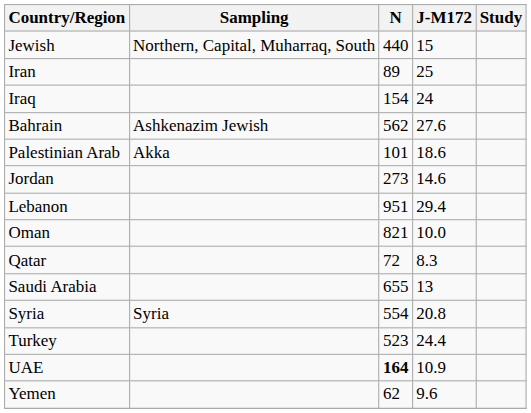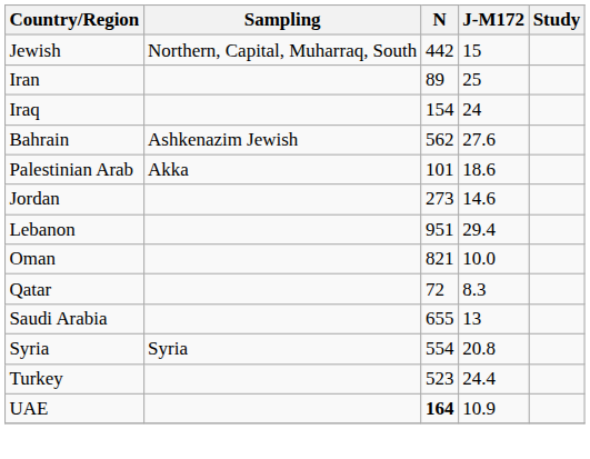 <table class="wikitable sortable floatright">
 <tr>
 <th>Country/Region</th>
 <th>Sampling</th>
 <th>N</th>
 <th>J-M172</th>
 <th>Study</th>
 </tr>
 <tr>
 <td>Jewish</td>
 <td>Northern, Capital, Muharraq, South</td>
-<td>440</td>
+<td>442</td>
 <td>15</td>
 <td></td>
 </tr>
 <tr>
 <td>Iran</td>
 <td></td>
 <td>89</td>
 <td>25</td>
 <td></td>
 </tr>
 <tr>
 <td>Iraq</td>
 <td></td>
 <td>154</td>
 <td>24</td>
 <td></td>
 </tr>
 <tr>
 <td>Bahrain</td>
 <td>Ashkenazim Jewish</td>
 <td>562</td>
 <td>27.6</td>
 <td></td>
 </tr>
 <tr>
 <td>Palestinian Arab</td>
 <td>Akka</td>
 <td>101</td>
 <td>18.6</td>
 <td></td>
 </tr>
 <tr>
 <td>Jordan</td>
 <td></td>
 <td>273</td>
 <td>14.6</td>
 <td></td>
 </tr>
 <tr>
 <td>Lebanon</td>
 <td></td>
 <td>951</td>
 <td>29.4</td>
 <td></td>
 </tr>
 <tr>
 <td>Oman</td>
 <td></td>
 <td>821</td>
 <td>10.0</td>
 <td></td>
 </tr>
 <tr>
 <td>Qatar</td>
 <td></td>
 <td>72</td>
 <td>8.3</td>
 <td></td>
 </tr>
 <tr>
 <td>Saudi Arabia</td>
 <td></td>
 <td>655</td>
 <td>13</td>
 <td></td>
 </tr>
 <tr>
 <td>Syria</td>
 <td>Syria</td>
 <td>554</td>
 <td>20.8</td>
 <td></td>
 </tr>
 <tr>
 <td>Turkey</td>
 <td></td>
 <td>523</td>
 <td>24.4</td>
 <td></td>
 </tr>
 <tr>
 <td>UAE</td>
 <td></td>
 <td><strong>164</strong></td>
 <td>10.9</td>
 <td></td>
 </tr>
 <tr>
-<td>Yemen</td>
-<td></td>
-<td>62</td>
-<td>9.6</td>
-<td></td>
-</tr>
-<tr>
 </tr>
 </table>
